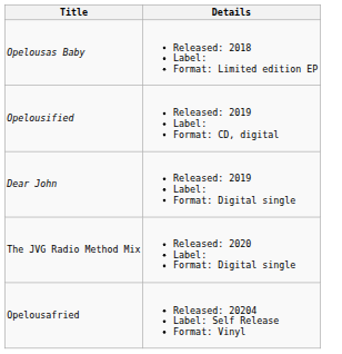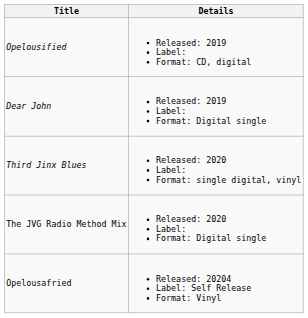 <table class="wikitable">
 <tr>
 <th>Title</th>
 <th>Details</th>
-</tr>
-<tr>
-<td><em>Opelousas Baby</em></td>
-<td><br><ul><li>Released: 2018</li><li>Label:</li><li>Format: Limited edition EP</li></ul></td>
 </tr>
 <tr>
 <td><em>Opelousified</em></td>
 <td><br><ul><li>Released: 2019</li><li>Label:</li><li>Format: CD, digital</li></ul></td>
 </tr>
 <tr>
 <td><em>Dear John</em></td>
 <td><br><ul><li>Released: 2019</li><li>Label:</li><li>Format: Digital single</li></ul></td>
 </tr>
 <tr>
+<td><em>Third Jinx Blues</em></td>
+<td><br><ul><li>Released: 2020</li><li>Label:</li><li>Format: single digital, vinyl</li></ul></td>
+</tr>
+<tr>
 <td>The JVG Radio Method Mix</td>
 <td><br><ul><li>Released: 2020</li><li>Label:</li><li>Format: Digital single</li></ul></td>
 </tr>
 <tr>
 <td>Opelousafried</td>
 <td><br><ul><li>Released: 20204</li><li>Label: Self Release</li><li>Format: Vinyl</li></ul></td>
 </tr>
 </table>
